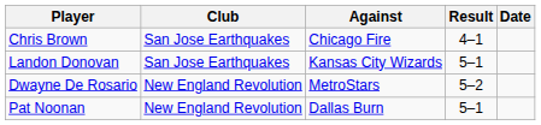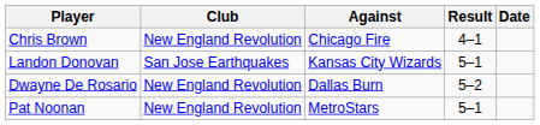 <table class="wikitable">
 <tr>
 <th>Player</th>
 <th>Club</th>
 <th>Against</th>
 <th style="text-align:center">Result</th>
 <th>Date</th>
 </tr>
 <tr>
 <td> <a href='#'>Chris Brown</a></td>
-<td><a href='#'>San Jose Earthquakes</a></td>
+<td><a href='#'>New England Revolution</a></td>
 <td><a href='#'>Chicago Fire</a></td>
 <td style="text-align:center;">4–1</td>
 <td></td>
 </tr>
 <tr>
 <td> <a href='#'>Landon Donovan</a></td>
 <td><a href='#'>San Jose Earthquakes</a></td>
 <td><a href='#'>Kansas City Wizards</a></td>
 <td style="text-align:center;">5–1</td>
 <td></td>
 </tr>
 <tr>
 <td> <a href='#'>Dwayne De Rosario</a></td>
 <td><a href='#'>New England Revolution</a></td>
-<td><a href='#'>MetroStars</a></td>
+<td><a href='#'>Dallas Burn</a></td>
 <td style="text-align:center;">5–2</td>
 <td></td>
 </tr>
 <tr>
 <td> <a href='#'>Pat Noonan</a></td>
 <td><a href='#'>New England Revolution</a></td>
-<td><a href='#'>Dallas Burn</a></td>
+<td><a href='#'>MetroStars</a></td>
 <td style="text-align:center;">5–1</td>
 <td></td>
 </tr>
 </table>
